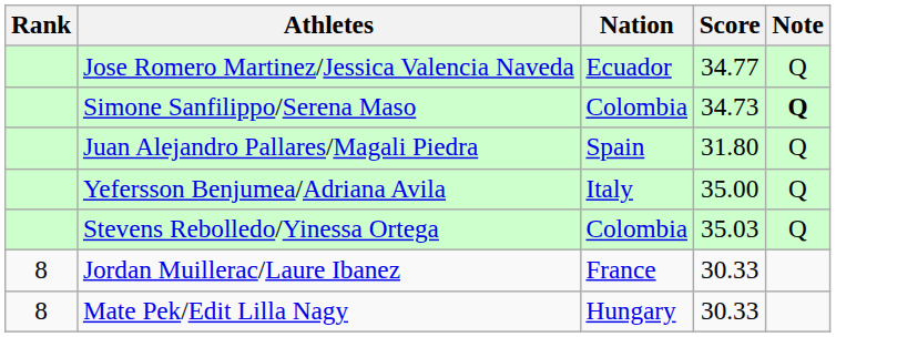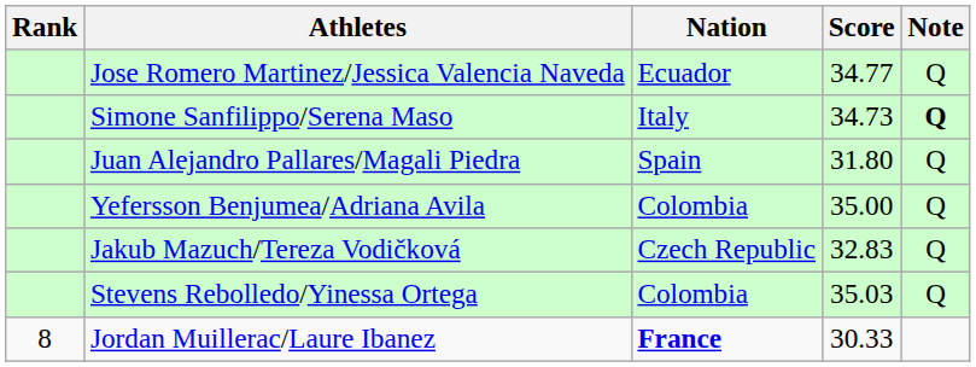 <table class="wikitable sortable" style="text-align:center">
 <tr>
 <th>Rank</th>
 <th>Athletes</th>
 <th>Nation</th>
 <th>Score</th>
 <th>Note</th>
 </tr>
 <tr bgcolor=ccffcc>
 <td></td>
 <td align=left><a href='#'>Jose Romero Martinez</a>/<a href='#'>Jessica Valencia Naveda</a></td>
 <td align=left> <a href='#'>Ecuador</a></td>
 <td>34.77</td>
 <td>Q</td>
 </tr>
 <tr bgcolor=ccffcc>
 <td></td>
 <td align=left><a href='#'>Simone Sanfilippo</a>/<a href='#'>Serena Maso</a></td>
-<td align=left> <a href='#'>Colombia</a></td>
+<td align=left> <a href='#'>Italy</a></td>
 <td>34.73</td>
 <td><strong>Q</strong></td>
 </tr>
 <tr bgcolor=ccffcc>
 <td></td>
 <td align=left><a href='#'>Juan Alejandro Pallares</a>/<a href='#'>Magali Piedra</a></td>
 <td align=left> <a href='#'>Spain</a></td>
 <td>31.80</td>
 <td>Q</td>
 </tr>
 <tr bgcolor=ccffcc>
 <td></td>
 <td align=left><a href='#'>Yefersson Benjumea</a>/<a href='#'>Adriana Avila</a></td>
-<td align=left> <a href='#'>Italy</a></td>
+<td align=left> <a href='#'>Colombia</a></td>
 <td>35.00</td>
+<td>Q</td>
+</tr>
+<tr bgcolor=ccffcc>
+<td></td>
+<td align=left><a href='#'>Jakub Mazuch</a>/<a href='#'>Tereza Vodičková</a></td>
+<td align=left> <a href='#'>Czech Republic</a></td>
+<td>32.83</td>
 <td>Q</td>
 </tr>
 <tr bgcolor=ccffcc>
 <td></td>
 <td align=left><a href='#'>Stevens Rebolledo</a>/<a href='#'>Yinessa Ortega</a></td>
 <td align=left> <a href='#'>Colombia</a></td>
 <td>35.03</td>
 <td>Q</td>
 </tr>
 <tr>
 <td>8</td>
 <td align=left><a href='#'>Jordan Muillerac</a>/<a href='#'>Laure Ibanez</a></td>
-<td align=left> <a href='#'>France</a></td>
-<td>30.33</td>
-<td></td>
-</tr>
-<tr>
-<td>8</td>
-<td align=left><a href='#'>Mate Pek</a>/<a href='#'>Edit Lilla Nagy</a></td>
-<td align=left> <a href='#'>Hungary</a></td>
+<td align=left><strong> <a href='#'>France</a></strong></td>
 <td>30.33</td>
 <td></td>
 </tr>
 </table>
